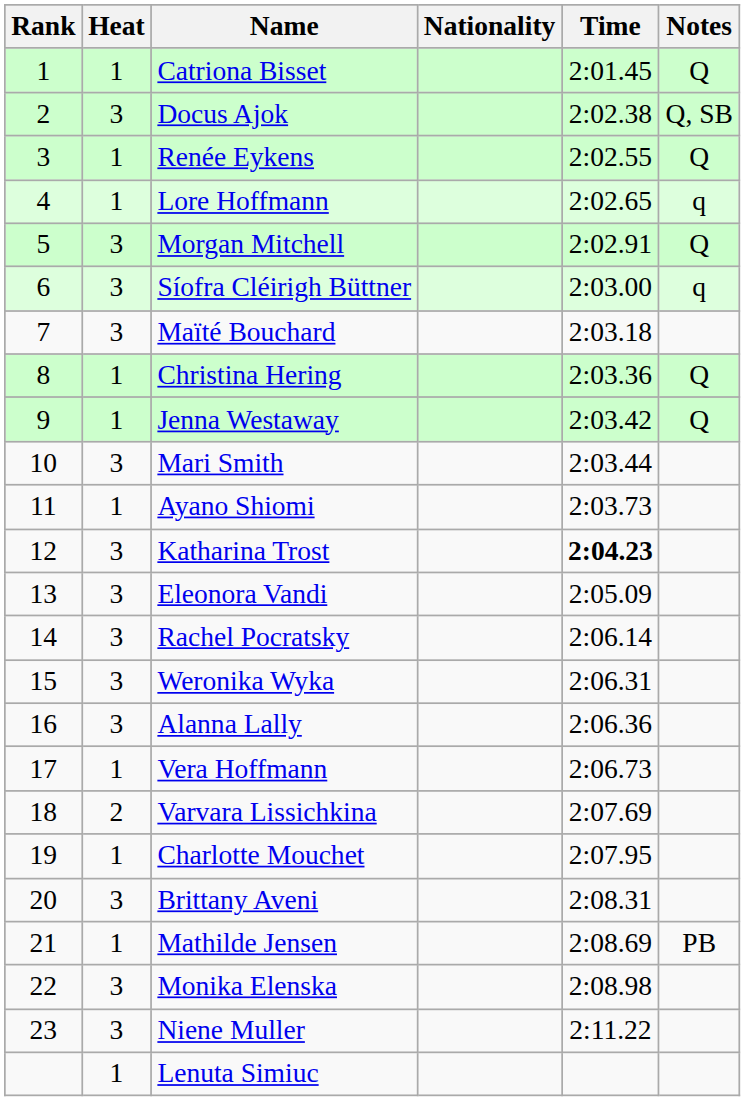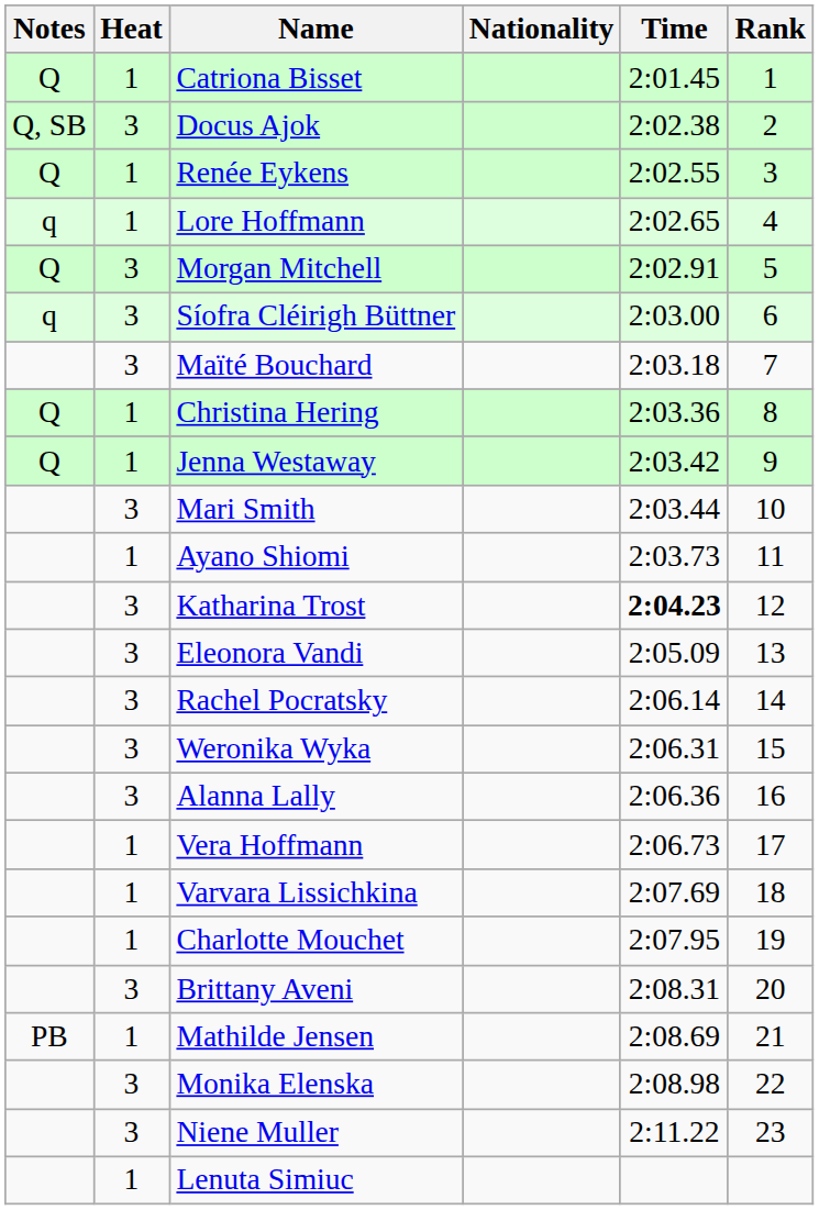 <table class="wikitable sortable" style="text-align:center">
 <tr>
-<th>Rank</th>
+<th>Notes</th>
 <th>Heat</th>
 <th>Name</th>
 <th>Nationality</th>
 <th>Time</th>
-<th>Notes</th>
+<th>Rank</th>
 </tr>
 <tr bgcolor=ccffcc>
-<td>1</td>
+<td>Q</td>
 <td>1</td>
 <td align=left><a href='#'>Catriona Bisset</a></td>
 <td align=left></td>
 <td>2:01.45</td>
-<td>Q</td>
+<td>1</td>
 </tr>
 <tr bgcolor=ccffcc>
-<td>2</td>
+<td>Q, SB</td>
 <td>3</td>
 <td align=left><a href='#'>Docus Ajok</a></td>
 <td align=left></td>
 <td>2:02.38</td>
-<td>Q, SB</td>
+<td>2</td>
 </tr>
 <tr bgcolor=ccffcc>
-<td>3</td>
+<td>Q</td>
 <td>1</td>
 <td align=left><a href='#'>Renée Eykens</a></td>
 <td align=left></td>
 <td>2:02.55</td>
-<td>Q</td>
+<td>3</td>
 </tr>
 <tr bgcolor=ddffdd>
-<td>4</td>
+<td>q</td>
 <td>1</td>
 <td align=left><a href='#'>Lore Hoffmann</a></td>
 <td align=left></td>
 <td>2:02.65</td>
-<td>q</td>
+<td>4</td>
 </tr>
 <tr bgcolor=ccffcc>
-<td>5</td>
+<td>Q</td>
 <td>3</td>
 <td align=left><a href='#'>Morgan Mitchell</a></td>
 <td align=left></td>
 <td>2:02.91</td>
-<td>Q</td>
+<td>5</td>
 </tr>
 <tr bgcolor=ddffdd>
-<td>6</td>
+<td>q</td>
 <td>3</td>
 <td align=left><a href='#'>Síofra Cléirigh Büttner</a></td>
 <td align=left></td>
 <td>2:03.00</td>
-<td>q</td>
+<td>6</td>
 </tr>
 <tr>
-<td>7</td>
+<td></td>
 <td>3</td>
 <td align=left><a href='#'>Maïté Bouchard</a></td>
 <td align=left></td>
 <td>2:03.18</td>
-<td></td>
+<td>7</td>
 </tr>
 <tr bgcolor=ccffcc>
-<td>8</td>
+<td>Q</td>
 <td>1</td>
 <td align=left><a href='#'>Christina Hering</a></td>
 <td align=left></td>
 <td>2:03.36</td>
-<td>Q</td>
+<td>8</td>
 </tr>
 <tr bgcolor=ccffcc>
-<td>9</td>
+<td>Q</td>
 <td>1</td>
 <td align=left><a href='#'>Jenna Westaway</a></td>
 <td align=left></td>
 <td>2:03.42</td>
-<td>Q</td>
+<td>9</td>
 </tr>
 <tr>
-<td>10</td>
+<td></td>
 <td>3</td>
 <td align=left><a href='#'>Mari Smith</a></td>
 <td align=left></td>
 <td>2:03.44</td>
-<td></td>
+<td>10</td>
 </tr>
 <tr>
-<td>11</td>
+<td></td>
 <td>1</td>
 <td align=left><a href='#'>Ayano Shiomi</a></td>
 <td align=left></td>
 <td>2:03.73</td>
-<td></td>
+<td>11</td>
 </tr>
 <tr>
-<td>12</td>
+<td></td>
 <td>3</td>
 <td align=left><a href='#'>Katharina Trost</a></td>
 <td align=left></td>
 <td><strong>2:04.23</strong></td>
-<td></td>
+<td>12</td>
 </tr>
 <tr>
-<td>13</td>
+<td></td>
 <td>3</td>
 <td align=left><a href='#'>Eleonora Vandi</a></td>
 <td align=left></td>
 <td>2:05.09</td>
-<td></td>
+<td>13</td>
 </tr>
 <tr>
-<td>14</td>
+<td></td>
 <td>3</td>
 <td align=left><a href='#'>Rachel Pocratsky</a></td>
 <td align=left></td>
 <td>2:06.14</td>
-<td></td>
+<td>14</td>
 </tr>
 <tr>
-<td>15</td>
+<td></td>
 <td>3</td>
 <td align=left><a href='#'>Weronika Wyka</a></td>
 <td align=left></td>
 <td>2:06.31</td>
-<td></td>
+<td>15</td>
 </tr>
 <tr>
-<td>16</td>
+<td></td>
 <td>3</td>
 <td align=left><a href='#'>Alanna Lally</a></td>
 <td align=left></td>
 <td>2:06.36</td>
-<td></td>
+<td>16</td>
 </tr>
 <tr>
-<td>17</td>
+<td></td>
 <td>1</td>
 <td align=left><a href='#'>Vera Hoffmann</a></td>
 <td align=left></td>
 <td>2:06.73</td>
-<td></td>
+<td>17</td>
 </tr>
 <tr>
-<td>18</td>
-<td>2</td>
+<td></td>
+<td>1</td>
 <td align=left><a href='#'>Varvara Lissichkina</a></td>
 <td align=left></td>
 <td>2:07.69</td>
-<td></td>
+<td>18</td>
 </tr>
 <tr>
-<td>19</td>
+<td></td>
 <td>1</td>
 <td align=left><a href='#'>Charlotte Mouchet</a></td>
 <td align=left></td>
 <td>2:07.95</td>
-<td></td>
+<td>19</td>
 </tr>
 <tr>
-<td>20</td>
+<td></td>
 <td>3</td>
 <td align=left><a href='#'>Brittany Aveni</a></td>
 <td align=left></td>
 <td>2:08.31</td>
-<td></td>
+<td>20</td>
 </tr>
 <tr>
-<td>21</td>
+<td>PB</td>
 <td>1</td>
 <td align=left><a href='#'>Mathilde Jensen</a></td>
 <td align=left></td>
 <td>2:08.69</td>
-<td>PB</td>
+<td>21</td>
 </tr>
 <tr>
-<td>22</td>
+<td></td>
 <td>3</td>
 <td align=left><a href='#'>Monika Elenska</a></td>
 <td align=left></td>
 <td>2:08.98</td>
-<td></td>
+<td>22</td>
 </tr>
 <tr>
-<td>23</td>
+<td></td>
 <td>3</td>
 <td align=left><a href='#'>Niene Muller</a></td>
 <td align=left></td>
 <td>2:11.22</td>
-<td></td>
+<td>23</td>
 </tr>
 <tr>
 <td></td>
 <td>1</td>
 <td align=left><a href='#'>Lenuta Simiuc</a></td>
 <td align=left></td>
 <td></td>
 <td></td>
 </tr>
 </table>
